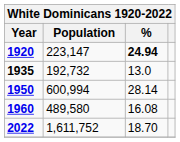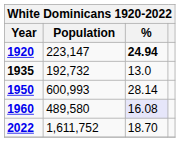 <table class="sort wikitable" style="font-size: 95%">
 <tr>
 <th colspan=5>White Dominicans 1920-2022</th>
 </tr>
 <tr>
 <th style="text-align:center;">Year</th>
 <th style="text-align:center;">Population</th>
 <th style="text-align:center;">%</th>
 <th style="text-align:center;"></th>
 </tr>
 <tr>
 <td><strong><a href='#'>1920</a></strong></td>
 <td>223,147</td>
 <td><strong> 24.94</strong></td>
 <td></td>
 </tr>
 <tr>
 <td><strong>1935</strong></td>
 <td>192,732</td>
 <td> 13.0</td>
 <td></td>
 </tr>
 <tr>
 <td><strong><a href='#'>1950</a></strong></td>
-<td>600,994</td>
+<td>600,993</td>
 <td> 28.14</td>
 <td></td>
 </tr>
 <tr>
 <td><strong><a href='#'>1960</a></strong></td>
 <td>489,580</td>
-<td> 16.08</td>
+<td style="background: lavender;"> 16.08</td>
 <td></td>
 </tr>
 <tr>
 <td><strong><a href='#'>2022</a></strong></td>
 <td>1,611,752</td>
 <td> 18.70</td>
 <td></td>
 </tr>
 <tr>
 </tr>
 </table>
